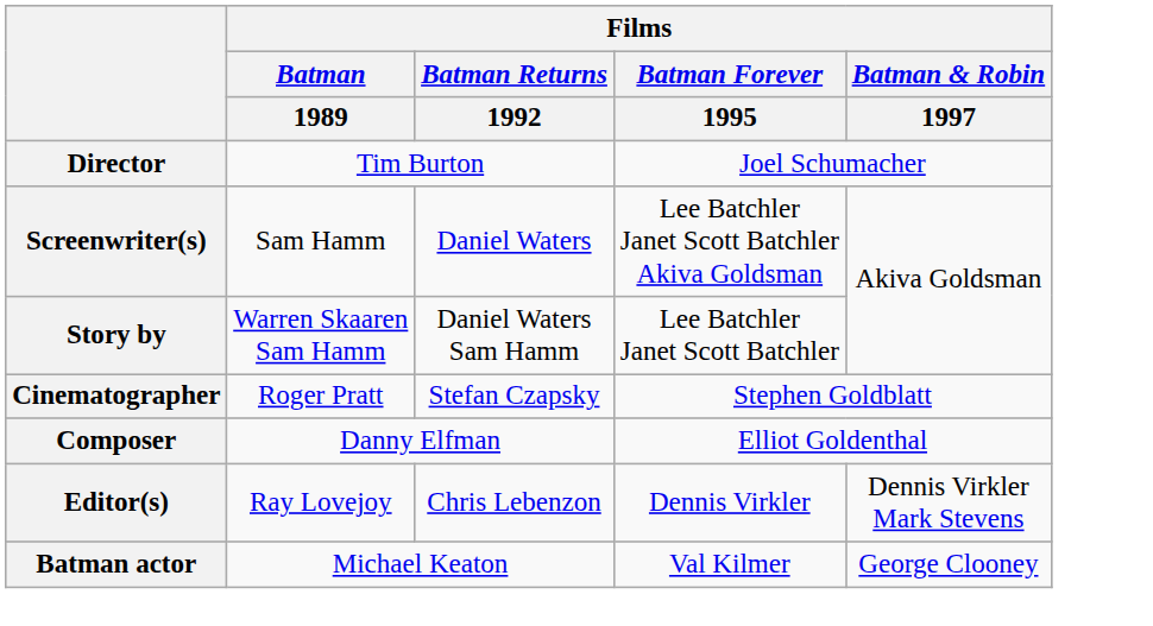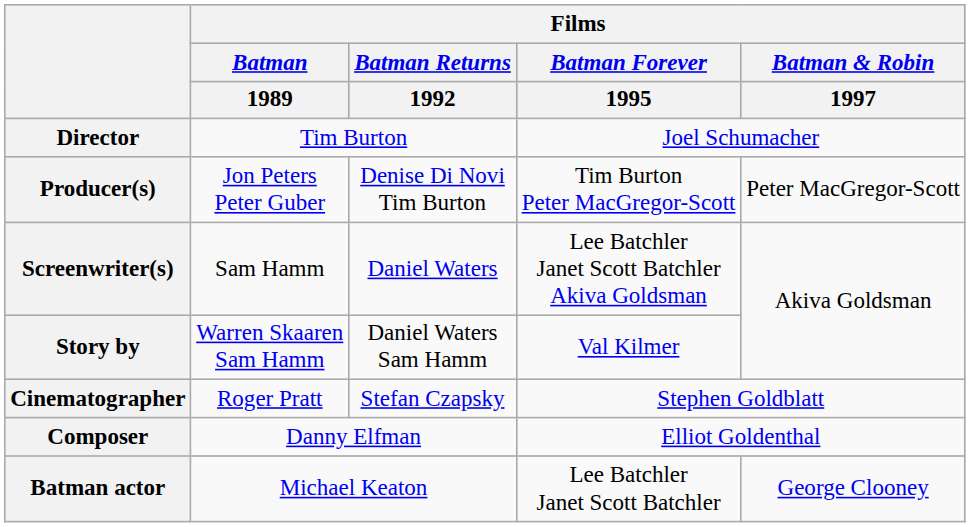 <table class="wikitable" style="text-align:center; font-size:90%;">
 <tr>
 <th rowspan="3"></th>
 <th colspan="4">Films</th>
 </tr>
 <tr>
 <th><em><a href='#'>Batman</a></em></th>
 <th><em><a href='#'>Batman Returns</a></em></th>
 <th><em><a href='#'>Batman Forever</a></em></th>
 <th><em><a href='#'>Batman & Robin</a></em></th>
 </tr>
 <tr>
 <th>1989</th>
 <th>1992</th>
 <th>1995</th>
 <th>1997</th>
 </tr>
 <tr>
 <th>Director</th>
 <td colspan="2"><a href='#'>Tim Burton</a></td>
 <td colspan="2"><a href='#'>Joel Schumacher</a></td>
 </tr>
 <tr>
+<th>Producer(s)</th>
+<td><a href='#'>Jon Peters</a><br><a href='#'>Peter Guber</a></td>
+<td><a href='#'>Denise Di Novi</a><br>Tim Burton</td>
+<td>Tim Burton<br><a href='#'>Peter MacGregor-Scott</a></td>
+<td>Peter MacGregor-Scott</td>
+</tr>
+<tr>
 <th>Screenwriter(s)</th>
 <td>Sam Hamm</td>
 <td><a href='#'>Daniel Waters</a></td>
 <td>Lee Batchler<br>Janet Scott Batchler<br><a href='#'>Akiva Goldsman</a></td>
 <td rowspan="2">Akiva Goldsman</td>
 </tr>
 <tr>
 <th>Story by</th>
 <td><a href='#'>Warren Skaaren</a><br><a href='#'>Sam Hamm</a></td>
 <td>Daniel Waters<br>Sam Hamm</td>
-<td>Lee Batchler<br>Janet Scott Batchler</td>
+<td><a href='#'>Val Kilmer</a></td>
 </tr>
 <tr>
 <th>Cinematographer</th>
 <td><a href='#'>Roger Pratt</a></td>
 <td><a href='#'>Stefan Czapsky</a></td>
 <td colspan="2"><a href='#'>Stephen Goldblatt</a></td>
 </tr>
 <tr>
 <th>Composer</th>
 <td colspan="2"><a href='#'>Danny Elfman</a></td>
 <td colspan="2"><a href='#'>Elliot Goldenthal</a></td>
 </tr>
 <tr>
-<th>Editor(s)</th>
-<td><a href='#'>Ray Lovejoy</a></td>
-<td><a href='#'>Chris Lebenzon</a></td>
-<td><a href='#'>Dennis Virkler</a></td>
-<td>Dennis Virkler<br><a href='#'>Mark Stevens</a></td>
-</tr>
-<tr>
 <th>Batman actor</th>
 <td colspan="2"><a href='#'>Michael Keaton</a></td>
-<td><a href='#'>Val Kilmer</a></td>
+<td>Lee Batchler<br>Janet Scott Batchler</td>
 <td><a href='#'>George Clooney</a></td>
 </tr>
 </table>
